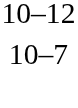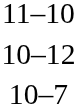 <table style="text-align:center">
 <tr>
 <th width=200></th>
 <th width=100></th>
 <th width=200></th>
+</tr>
+<tr>
+<td align=right><strong></strong></td>
+<td>11–10</td>
+<td align=left></td>
 </tr>
 <tr>
 <td align=right></td>
 <td>10–12</td>
 <td align=left><strong></strong></td>
 </tr>
 <tr>
 <td align=right><strong></strong></td>
 <td>10–7</td>
 <td align=left></td>
 </tr>
 </table>
